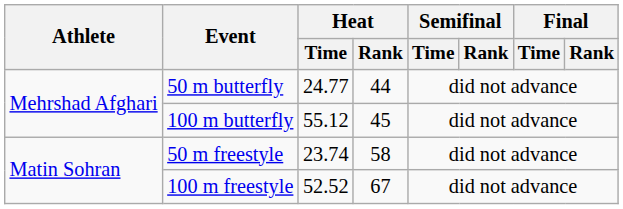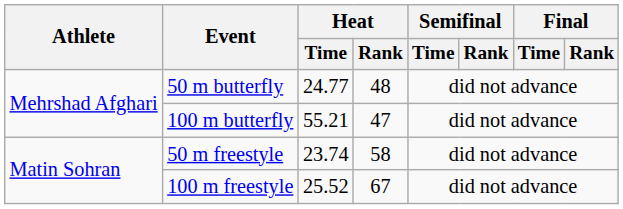 <table class="wikitable" style="text-align:center; font-size:90%">
 <tr>
 <th rowspan="2">Athlete</th>
 <th rowspan="2">Event</th>
 <th colspan="2">Heat</th>
 <th colspan="2">Semifinal</th>
 <th colspan="2">Final</th>
 </tr>
 <tr style="font-size:95%">
 <th>Time</th>
 <th>Rank</th>
 <th>Time</th>
 <th>Rank</th>
 <th>Time</th>
 <th>Rank</th>
 </tr>
 <tr>
 <td align=left rowspan=2><a href='#'>Mehrshad Afghari</a></td>
 <td align=left><a href='#'>50 m butterfly</a></td>
 <td>24.77</td>
-<td>44</td>
+<td>48</td>
 <td colspan=4>did not advance</td>
 </tr>
 <tr>
 <td align=left><a href='#'>100 m butterfly</a></td>
-<td>55.12</td>
-<td>45</td>
+<td>55.21</td>
+<td>47</td>
 <td colspan=4>did not advance</td>
 </tr>
 <tr>
 <td align=left rowspan=2><a href='#'>Matin Sohran</a></td>
 <td align=left><a href='#'>50 m freestyle</a></td>
 <td>23.74</td>
 <td>58</td>
 <td colspan=4>did not advance</td>
 </tr>
 <tr>
 <td align=left><a href='#'>100 m freestyle</a></td>
-<td>52.52</td>
+<td>25.52</td>
 <td>67</td>
 <td colspan=4>did not advance</td>
 </tr>
 </table>
